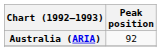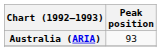 <table class="wikitable sortable plainrowheaders">
 <tr>
 <th>Chart (1992–1993)</th>
 <th>Peak<br>position</th>
 </tr>
 <tr>
 <th scope="row">Australia (<a href='#'>ARIA</a>)</th>
-<td align="center">92</td>
+<td align="center">93</td>
 </tr>
 <tr>
 </tr>
 <tr>
 </tr>
 <tr>
 </tr>
 <tr>
 </tr>
 </table>
